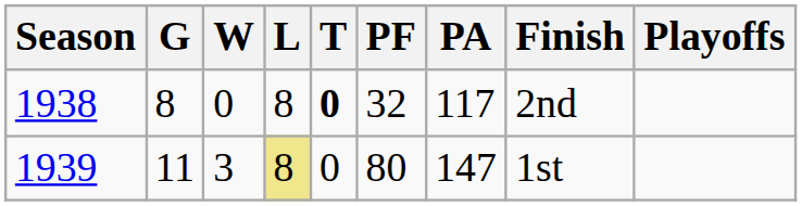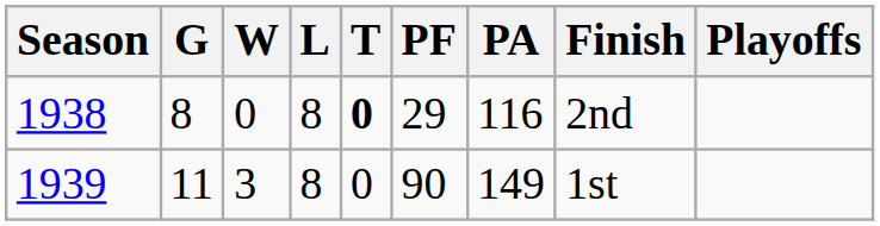 <table class="wikitable">
 <tr>
 <th>Season</th>
 <th>G</th>
 <th>W</th>
 <th>L</th>
 <th>T</th>
 <th>PF</th>
 <th>PA</th>
 <th>Finish</th>
 <th>Playoffs</th>
 </tr>
 <tr>
 <td><a href='#'>1938</a></td>
 <td>8</td>
 <td>0</td>
 <td>8</td>
 <td><strong>0</strong></td>
-<td>32</td>
-<td>117</td>
+<td>29</td>
+<td>116</td>
 <td>2nd</td>
 <td></td>
 </tr>
 <tr>
 <td><a href='#'>1939</a></td>
 <td>11</td>
 <td>3</td>
-<td style="background: khaki;">8</td>
+<td>8</td>
 <td>0</td>
-<td>80</td>
-<td>147</td>
+<td>90</td>
+<td>149</td>
 <td>1st</td>
 <td></td>
 </tr>
 </table>
